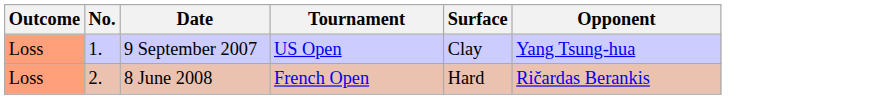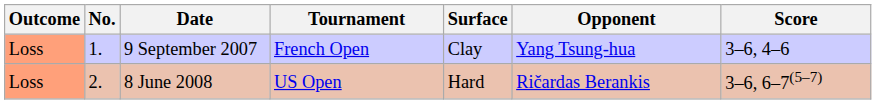 <table class="sortable wikitable" style=font-size:97%>
 <tr>
 <th>Outcome</th>
 <th>No.</th>
 <th width=120>Date</th>
 <th width=140>Tournament</th>
 <th>Surface</th>
 <th width=170>Opponent</th>
+<th width=120>Score</th>
 </tr>
 <tr style="background:#ccf;">
 <td bgcolor=FFA07A>Loss</td>
 <td>1.</td>
 <td>9 September 2007</td>
-<td><a href='#'>US Open</a></td>
+<td><a href='#'>French Open</a></td>
 <td>Clay</td>
 <td> <a href='#'>Yang Tsung-hua</a></td>
+<td>3–6, 4–6</td>
 </tr>
 <tr style="background:#ebc2af;">
 <td bgcolor=FFA07A>Loss</td>
 <td>2.</td>
 <td>8 June 2008</td>
-<td><a href='#'>French Open</a></td>
+<td><a href='#'>US Open</a></td>
 <td>Hard</td>
 <td> <a href='#'>Ričardas Berankis</a></td>
+<td>3–6, 6–7<sup>(5–7)</sup></td>
 </tr>
 </table>
